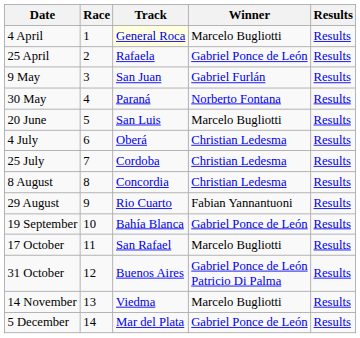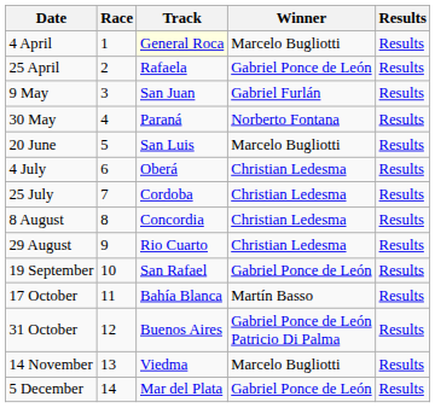 <table class="wikitable" border="1" style="font-size: 90%">
 <tr>
 <th>Date</th>
 <th>Race</th>
 <th>Track</th>
 <th>Winner</th>
 <th>Results</th>
 </tr>
 <tr>
 <td>4 April</td>
 <td align="left">1</td>
 <td align="left" style="background: lightyellow;"> <a href='#'>General Roca</a></td>
 <td align="left"> Marcelo Bugliotti</td>
 <td align="left"><a href='#'>Results</a></td>
 </tr>
 <tr>
 <td>25 April</td>
 <td align="left">2</td>
 <td align="left"> <a href='#'>Rafaela</a></td>
 <td align="left"> <a href='#'>Gabriel Ponce de León</a></td>
 <td align="left"><a href='#'>Results</a></td>
 </tr>
 <tr>
 <td>9 May</td>
 <td align="left">3</td>
 <td align="left"> <a href='#'>San Juan</a></td>
 <td align="left"> <a href='#'>Gabriel Furlán</a></td>
 <td align="left"><a href='#'>Results</a></td>
 </tr>
 <tr>
 <td>30 May</td>
 <td align="left">4</td>
 <td align="left"> <a href='#'>Paraná</a></td>
 <td align="left"> <a href='#'>Norberto Fontana</a></td>
 <td align="left"><a href='#'>Results</a></td>
 </tr>
 <tr>
 <td>20 June</td>
 <td align="left">5</td>
 <td align="left"> <a href='#'>San Luis</a></td>
 <td align="left"> Marcelo Bugliotti</td>
 <td align="left"><a href='#'>Results</a></td>
 </tr>
 <tr>
 <td>4 July</td>
 <td align="left">6</td>
 <td align="left"> <a href='#'>Oberá</a></td>
 <td align="left"> <a href='#'>Christian Ledesma</a></td>
 <td align="left"><a href='#'>Results</a></td>
 </tr>
 <tr>
 <td>25 July</td>
 <td align="left">7</td>
 <td align="left"> <a href='#'>Cordoba</a></td>
 <td align="left"> <a href='#'>Christian Ledesma</a></td>
 <td align="left"><a href='#'>Results</a></td>
 </tr>
 <tr>
 <td>8 August</td>
 <td align="left">8</td>
 <td align="left"> <a href='#'>Concordia</a></td>
 <td align="left"> <a href='#'>Christian Ledesma</a></td>
 <td align="left"><a href='#'>Results</a></td>
 </tr>
 <tr>
 <td>29 August</td>
 <td align="left">9</td>
 <td align="left"> <a href='#'>Rio Cuarto</a></td>
-<td align="left"> Fabian Yannantuoni</td>
+<td align="left"> <a href='#'>Christian Ledesma</a></td>
 <td align="left"><a href='#'>Results</a></td>
 </tr>
 <tr>
 <td>19 September</td>
 <td align="left">10</td>
-<td align="left"> <a href='#'>Bahía Blanca</a></td>
+<td align="left"> <a href='#'>San Rafael</a></td>
 <td align="left"> <a href='#'>Gabriel Ponce de León</a></td>
 <td align="left"><a href='#'>Results</a></td>
 </tr>
 <tr>
 <td>17 October</td>
 <td align="left">11</td>
-<td align="left"> <a href='#'>San Rafael</a></td>
-<td align="left"> Marcelo Bugliotti</td>
+<td align="left"> <a href='#'>Bahía Blanca</a></td>
+<td align="left"> Martín Basso</td>
 <td align="left"><a href='#'>Results</a></td>
 </tr>
 <tr>
 <td>31 October</td>
 <td align="left">12</td>
 <td align="left"> <a href='#'>Buenos Aires</a></td>
 <td align="left"> <a href='#'>Gabriel Ponce de León</a><br>  <a href='#'>Patricio Di Palma</a></td>
 <td align="left"><a href='#'>Results</a></td>
 </tr>
 <tr>
 <td>14 November</td>
 <td align="left">13</td>
 <td align="left"> <a href='#'>Viedma</a></td>
 <td align="left"> Marcelo Bugliotti</td>
 <td align="left"><a href='#'>Results</a></td>
 </tr>
 <tr>
 <td>5 December</td>
 <td align="left">14</td>
 <td align="left"> <a href='#'>Mar del Plata</a></td>
 <td align="left"> <a href='#'>Gabriel Ponce de León</a></td>
 <td align="left"><a href='#'>Results</a></td>
 </tr>
 </table>
